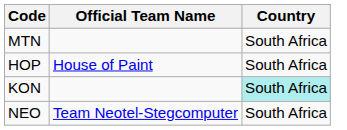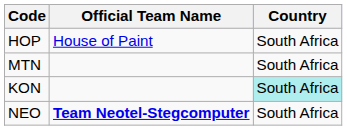 <table class="wikitable">
 <tr style="background:#ccccff;">
 <th>Code</th>
 <th>Official Team Name</th>
 <th>Country</th>
 </tr>
 <tr>
-<td>MTN</td>
-<td></td>
+<td>HOP</td>
+<td><a href='#'>House of Paint</a></td>
 <td>South Africa</td>
 </tr>
 <tr>
-<td>HOP</td>
-<td><a href='#'>House of Paint</a></td>
+<td>MTN</td>
+<td></td>
 <td>South Africa</td>
 </tr>
 <tr>
 <td>KON</td>
 <td></td>
 <td style="background: paleturquoise;">South Africa</td>
 </tr>
 <tr>
 <td>NEO</td>
-<td><a href='#'>Team Neotel-Stegcomputer</a></td>
+<td><strong><a href='#'>Team Neotel-Stegcomputer</a></strong></td>
 <td>South Africa</td>
 </tr>
 </table>
